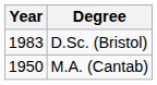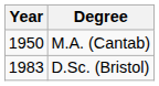 <table class="wikitable">
 <tr>
 <th>Year</th>
 <th>Degree</th>
 </tr>
 <tr>
+<td>1950</td>
+<td>M.A. (Cantab)</td>
+</tr>
+<tr>
 <td>1983</td>
 <td>D.Sc. (Bristol)</td>
 </tr>
-<tr>
-<td>1950</td>
-<td>M.A. (Cantab)</td>
-</tr>
 </table>
